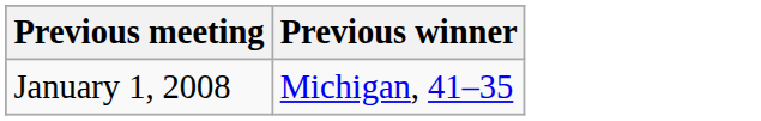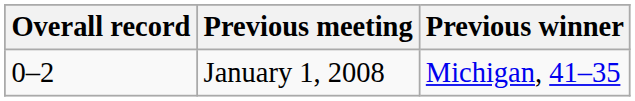 <table class="wikitable">
 <tr>
+<th>Overall record</th>
 <th>Previous meeting</th>
 <th>Previous winner</th>
 </tr>
 <tr>
+<td>0–2</td>
 <td>January 1, 2008</td>
 <td><a href='#'>Michigan</a>, <a href='#'>41–35</a></td>
 </tr>
 </table>
